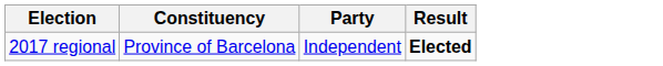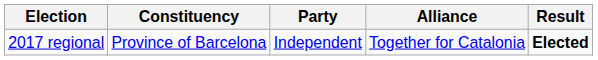 <table class="wikitable" style="text-align:left;">
 <tr>
 <th scope=col>Election</th>
 <th scope=col>Constituency</th>
 <th scope=col>Party</th>
+<th scope=col>Alliance</th>
 <th scope=col>Result</th>
 </tr>
 <tr>
 <td><a href='#'>2017 regional</a></td>
 <td><a href='#'>Province of Barcelona</a></td>
 <td><a href='#'>Independent</a></td>
+<td><a href='#'>Together for Catalonia</a></td>
 <td><strong>Elected</strong></td>
 </tr>
 </table>
